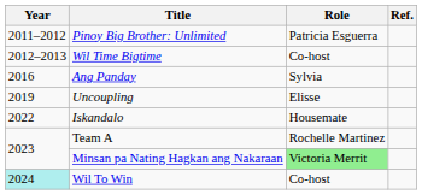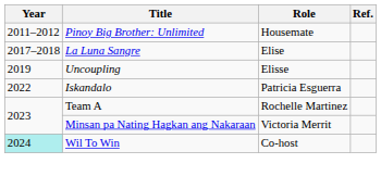 <table class="wikitable sortable">
 <tr>
 <th>Year</th>
 <th>Title</th>
 <th>Role</th>
 <th>Ref.</th>
 </tr>
 <tr>
 <td>2011–2012</td>
 <td><em><a href='#'>Pinoy Big Brother: Unlimited</a></em></td>
-<td>Patricia Esguerra<em></td>
+<td>Housemate</td>
 <td></td>
 </tr>
 <tr>
-<td>2012–2013</td>
-<td><em><a href='#'>Wil Time Bigtime</a></em></td>
-<td>Co-host</td>
-<td></td>
-</tr>
-<tr>
-<td>2016</td>
-<td><em><a href='#'>Ang Panday</a></em></td>
-<td>Sylvia</td>
+<td>2017–2018</td>
+<td><em><a href='#'>La Luna Sangre</a></em></td>
+<td>Elise</td>
 <td></td>
 </tr>
 <tr>
 <td>2019</td>
 <td><em>Uncoupling</em></td>
 <td>Elisse</td>
 <td></td>
 </tr>
 <tr>
 <td>2022</td>
 <td><em>Iskandalo</em></td>
-<td>Housemate</td>
+<td>Patricia Esguerra<em></td>
 <td></td>
 </tr>
 <tr>
 <td rowspan=2>2023</td>
 <td></em>Team A<em></td>
 <td>Rochelle Martinez</td>
 <td></td>
 </tr>
 <tr>
 <td></em><a href='#'>Minsan pa Nating Hagkan ang Nakaraan</a><em></td>
-<td style="background: lightgreen;">Victoria Merrit</td>
+<td>Victoria Merrit</td>
 <td></td>
 </tr>
 <tr>
 <td style="background: paleturquoise;">2024</td>
 <td></em><a href='#'>Wil To Win</a><em></td>
 <td>Co-host</td>
 <td></td>
 </tr>
 </table>
